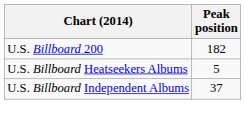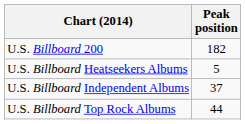 <table class="wikitable">
 <tr>
 <th>Chart (2014)</th>
 <th>Peak<br>position</th>
 </tr>
 <tr>
 <td>U.S. <a href='#'><em>Billboard</em> 200</a></td>
 <td style="text-align:center;">182</td>
 </tr>
 <tr>
 <td>U.S. <em>Billboard</em> <a href='#'>Heatseekers Albums</a></td>
 <td style="text-align:center;">5</td>
 </tr>
 <tr>
 <td>U.S. <em>Billboard</em> <a href='#'>Independent Albums</a></td>
 <td style="text-align:center;">37</td>
 </tr>
+<tr>
+<td>U.S. <em>Billboard</em> <a href='#'>Top Rock Albums</a></td>
+<td style="text-align:center;">44</td>
+</tr>
 </table>
